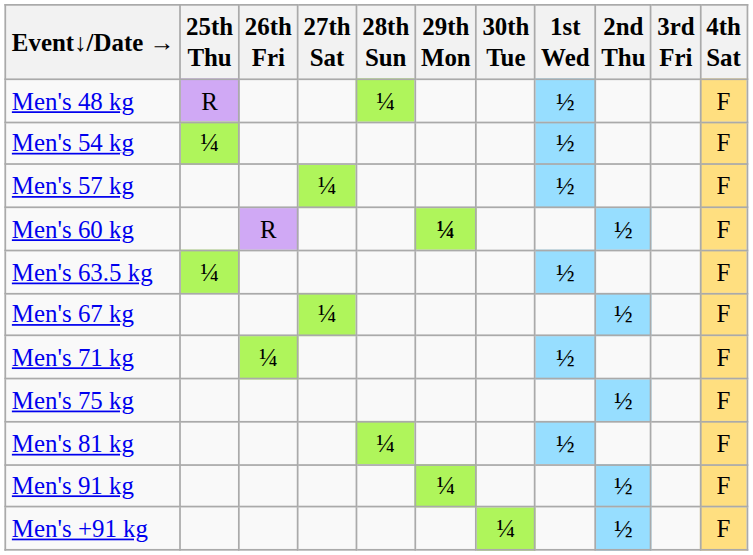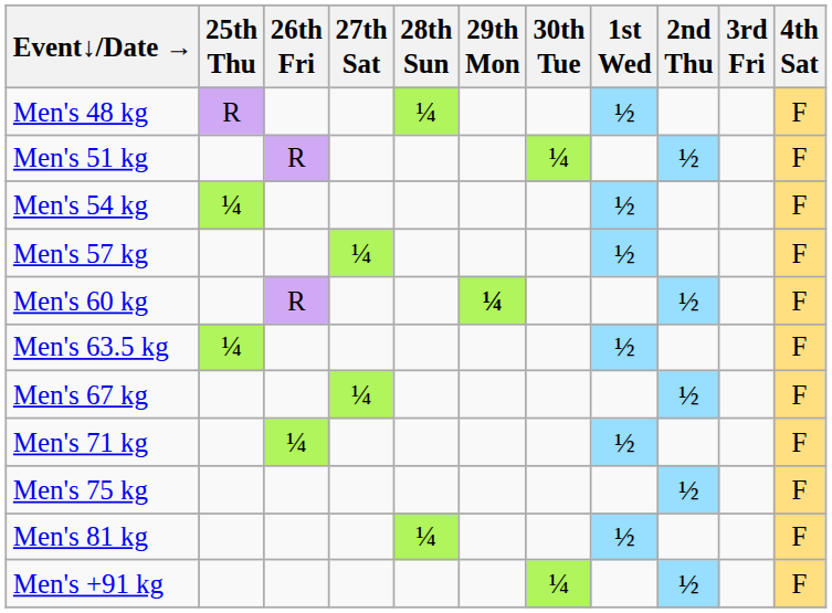 <table class="wikitable" style="margin:0.5em auto; font-size:90%; line-height:1.25em; text-align:center;">
 <tr>
 <th>Event↓/Date →</th>
 <th>25th<br>Thu</th>
 <th>26th<br>Fri</th>
 <th>27th<br>Sat</th>
 <th>28th<br>Sun</th>
 <th>29th<br>Mon</th>
 <th>30th<br>Tue</th>
 <th>1st<br>Wed</th>
 <th>2nd<br>Thu</th>
 <th>3rd<br>Fri</th>
 <th>4th<br>Sat</th>
 </tr>
 <tr>
 <td align="left"><a href='#'>Men's 48 kg</a></td>
 <td bgcolor="#D0A9F5">R</td>
 <td></td>
 <td></td>
 <td bgcolor="#AFF55B">¼</td>
 <td></td>
 <td></td>
 <td bgcolor="#97DEFF">½</td>
 <td></td>
+<td></td>
+<td bgcolor="#FFDF80">F</td>
+</tr>
+<tr>
+<td align="left"><a href='#'>Men's 51 kg</a></td>
+<td></td>
+<td bgcolor="#D0A9F5">R</td>
+<td></td>
+<td></td>
+<td></td>
+<td bgcolor="#AFF55B">¼</td>
+<td></td>
+<td bgcolor="#97DEFF">½</td>
 <td></td>
 <td bgcolor="#FFDF80">F</td>
 </tr>
 <tr>
 <td align="left"><a href='#'>Men's 54 kg</a></td>
 <td bgcolor="#AFF55B">¼</td>
 <td></td>
 <td></td>
 <td></td>
 <td></td>
 <td></td>
 <td bgcolor="#97DEFF">½</td>
 <td></td>
 <td></td>
 <td bgcolor="#FFDF80">F</td>
 </tr>
 <tr>
 <td align="left"><a href='#'>Men's 57 kg</a></td>
 <td></td>
 <td></td>
 <td bgcolor="#AFF55B">¼</td>
 <td></td>
 <td></td>
 <td></td>
 <td bgcolor="#97DEFF">½</td>
 <td></td>
 <td></td>
 <td bgcolor="#FFDF80">F</td>
 </tr>
 <tr>
 <td align="left"><a href='#'>Men's 60 kg</a></td>
 <td></td>
 <td bgcolor="#D0A9F5">R</td>
 <td></td>
 <td></td>
 <td bgcolor="#AFF55B"><strong>¼</strong></td>
 <td></td>
 <td></td>
 <td bgcolor="#97DEFF">½</td>
 <td></td>
 <td bgcolor="#FFDF80">F</td>
 </tr>
 <tr>
 <td align="left"><a href='#'>Men's 63.5 kg</a></td>
 <td bgcolor="#AFF55B">¼</td>
 <td></td>
 <td></td>
 <td></td>
 <td></td>
 <td></td>
 <td bgcolor="#97DEFF">½</td>
 <td></td>
 <td></td>
 <td bgcolor="#FFDF80">F</td>
 </tr>
 <tr>
 <td align="left"><a href='#'>Men's 67 kg</a></td>
 <td></td>
 <td></td>
 <td bgcolor="#AFF55B">¼</td>
 <td></td>
 <td></td>
 <td></td>
 <td></td>
 <td bgcolor="#97DEFF">½</td>
 <td></td>
 <td bgcolor="#FFDF80">F</td>
 </tr>
 <tr>
 <td align="left"><a href='#'>Men's 71 kg</a></td>
 <td></td>
 <td bgcolor="#AFF55B">¼</td>
 <td></td>
 <td></td>
 <td></td>
 <td></td>
 <td bgcolor="#97DEFF">½</td>
 <td></td>
 <td></td>
 <td bgcolor="#FFDF80">F</td>
 </tr>
 <tr>
 <td align="left"><a href='#'>Men's 75 kg</a></td>
 <td></td>
 <td></td>
 <td></td>
 <td></td>
 <td></td>
 <td></td>
 <td></td>
 <td bgcolor="#97DEFF">½</td>
 <td></td>
 <td bgcolor="#FFDF80">F</td>
 </tr>
 <tr>
 <td align="left"><a href='#'>Men's 81 kg</a></td>
 <td></td>
 <td></td>
 <td></td>
 <td bgcolor="#AFF55B">¼</td>
 <td></td>
 <td></td>
 <td bgcolor="#97DEFF">½</td>
 <td></td>
 <td></td>
 <td bgcolor="#FFDF80">F</td>
 </tr>
 <tr>
-<td align="left"><a href='#'>Men's 91 kg</a></td>
-<td></td>
-<td></td>
-<td></td>
-<td></td>
-<td bgcolor="#AFF55B">¼</td>
-<td></td>
-<td></td>
-<td bgcolor="#97DEFF">½</td>
-<td></td>
-<td bgcolor="#FFDF80">F</td>
-</tr>
-<tr>
 <td align="left"><a href='#'>Men's +91 kg</a></td>
 <td></td>
 <td></td>
 <td></td>
 <td></td>
 <td></td>
 <td bgcolor="#AFF55B">¼</td>
 <td></td>
 <td bgcolor="#97DEFF">½</td>
 <td></td>
 <td bgcolor="#FFDF80">F</td>
 </tr>
 </table>
